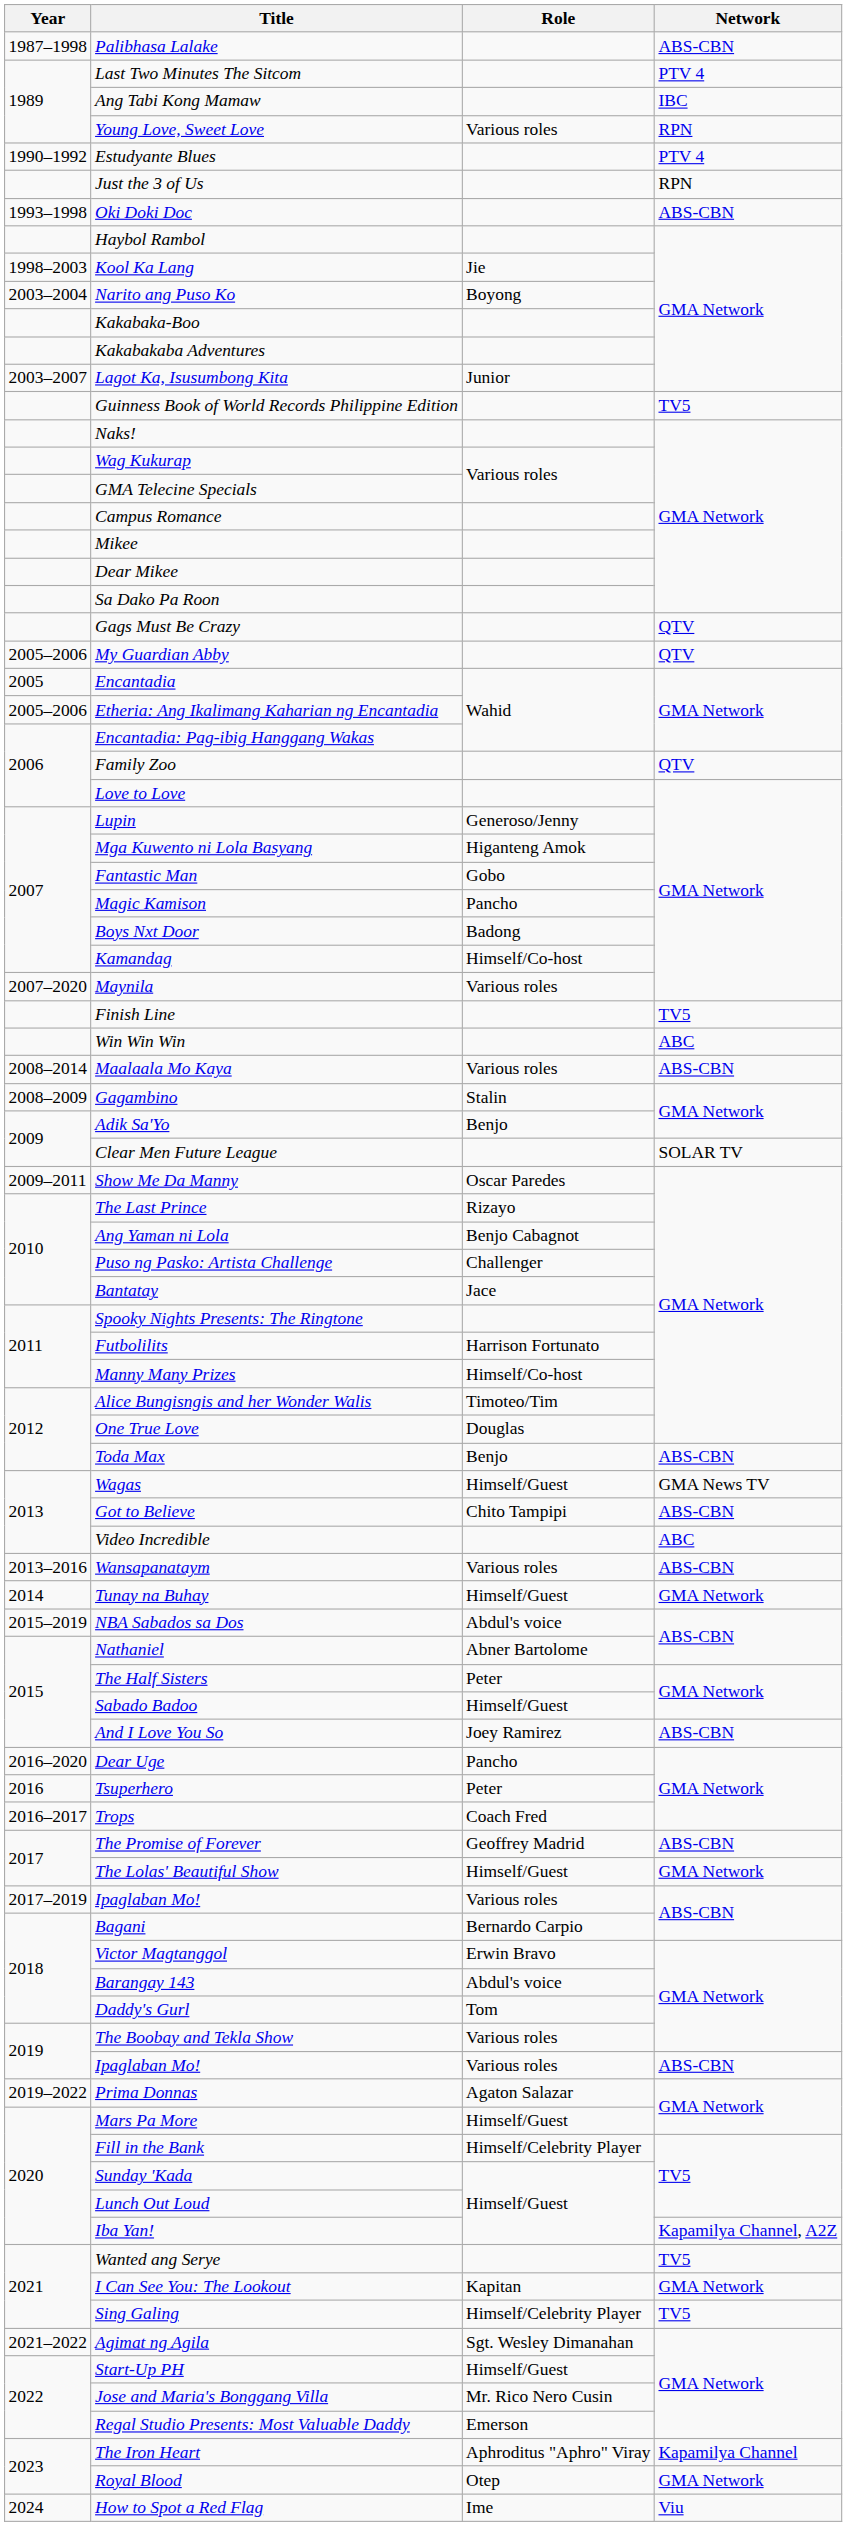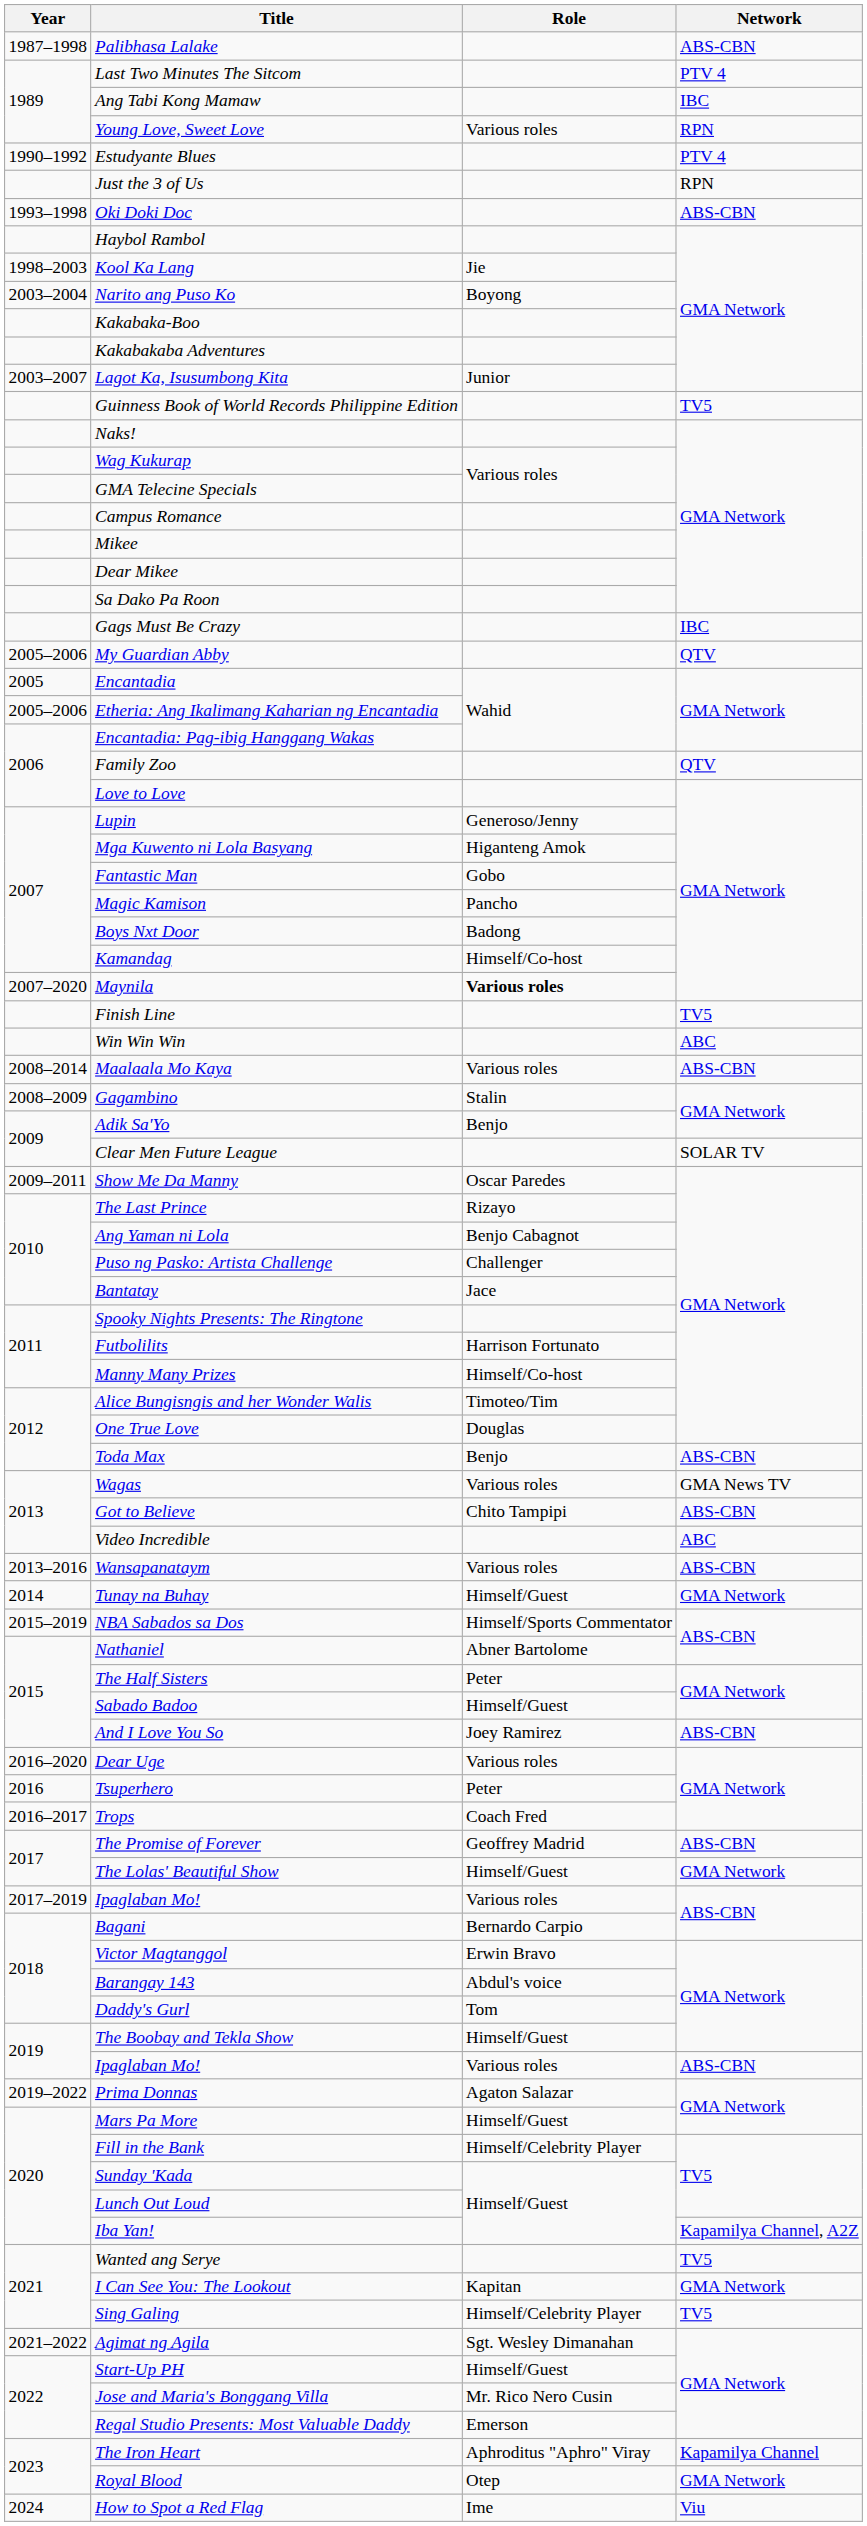 <table class="wikitable sortable">
 <tr>
 <th>Year</th>
 <th>Title</th>
 <th>Role</th>
 <th>Network</th>
 </tr>
 <tr>
 <td>1987–1998</td>
 <td><em><a href='#'>Palibhasa Lalake</a></em></td>
 <td></td>
 <td><a href='#'>ABS-CBN</a></td>
 </tr>
 <tr>
 <td rowspan="3">1989</td>
 <td><em>Last Two Minutes The Sitcom</em></td>
 <td></td>
 <td><a href='#'>PTV 4</a></td>
 </tr>
 <tr>
 <td><em>Ang Tabi Kong Mamaw</em></td>
 <td></td>
 <td><a href='#'>IBC</a></td>
 </tr>
 <tr>
 <td><em><a href='#'>Young Love, Sweet Love</a></em></td>
 <td>Various roles</td>
 <td><a href='#'>RPN</a></td>
 </tr>
 <tr>
 <td>1990–1992</td>
 <td><em>Estudyante Blues</em></td>
 <td></td>
 <td><a href='#'>PTV 4</a></td>
 </tr>
 <tr>
 <td></td>
 <td><em>Just the 3 of Us</em></td>
 <td></td>
 <td>RPN</td>
 </tr>
 <tr>
 <td>1993–1998</td>
 <td><em><a href='#'>Oki Doki Doc</a></em></td>
 <td></td>
 <td><a href='#'>ABS-CBN</a></td>
 </tr>
 <tr>
 <td></td>
 <td><em>Haybol Rambol</em></td>
 <td></td>
 <td rowspan="6"><a href='#'>GMA Network</a></td>
 </tr>
 <tr>
 <td>1998–2003</td>
 <td><em><a href='#'>Kool Ka Lang</a></em></td>
 <td>Jie</td>
 </tr>
 <tr>
 <td>2003–2004</td>
 <td><em><a href='#'>Narito ang Puso Ko</a></em></td>
 <td>Boyong</td>
 </tr>
 <tr>
 <td></td>
 <td><em>Kakabaka-Boo</em></td>
 <td></td>
 </tr>
 <tr>
 <td></td>
 <td><em>Kakabakaba Adventures</em></td>
 <td></td>
 </tr>
 <tr>
 <td>2003–2007</td>
 <td><em><a href='#'>Lagot Ka, Isusumbong Kita</a></em></td>
 <td>Junior</td>
 </tr>
 <tr>
 <td></td>
 <td><em>Guinness Book of World Records Philippine Edition</em></td>
 <td></td>
 <td><a href='#'>TV5</a></td>
 </tr>
 <tr>
 <td></td>
 <td><em>Naks!</em></td>
 <td></td>
 <td rowspan="7"><a href='#'>GMA Network</a></td>
 </tr>
 <tr>
 <td></td>
 <td><em><a href='#'>Wag Kukurap</a></em></td>
 <td rowspan="2">Various roles</td>
 </tr>
 <tr>
 <td></td>
 <td><em>GMA Telecine Specials</em></td>
 </tr>
 <tr>
 <td></td>
 <td><em>Campus Romance</em></td>
 <td></td>
 </tr>
 <tr>
 <td></td>
 <td><em>Mikee</em></td>
 <td></td>
 </tr>
 <tr>
 <td></td>
 <td><em>Dear Mikee</em></td>
 <td></td>
 </tr>
 <tr>
 <td></td>
 <td><em>Sa Dako Pa Roon</em></td>
 <td></td>
 </tr>
 <tr>
 <td></td>
 <td><em>Gags Must Be Crazy</em></td>
 <td></td>
-<td><a href='#'>QTV</a></td>
+<td><a href='#'>IBC</a></td>
 </tr>
 <tr>
 <td>2005–2006</td>
 <td><em><a href='#'>My Guardian Abby</a></em></td>
 <td></td>
 <td><a href='#'>QTV</a></td>
 </tr>
 <tr>
 <td>2005</td>
 <td><em><a href='#'>Encantadia</a></em></td>
 <td rowspan="3">Wahid</td>
 <td rowspan="3"><a href='#'>GMA Network</a></td>
 </tr>
 <tr>
 <td>2005–2006</td>
 <td><em><a href='#'>Etheria: Ang Ikalimang Kaharian ng Encantadia</a></em></td>
 </tr>
 <tr>
 <td rowspan="3">2006</td>
 <td><em><a href='#'>Encantadia: Pag-ibig Hanggang Wakas</a></em></td>
 </tr>
 <tr>
 <td><em>Family Zoo</em></td>
 <td></td>
 <td><a href='#'>QTV</a></td>
 </tr>
 <tr>
 <td><em><a href='#'>Love to Love</a></em></td>
 <td></td>
 <td rowspan="8"><a href='#'>GMA Network</a></td>
 </tr>
 <tr>
 <td rowspan="6">2007</td>
 <td><em><a href='#'>Lupin</a></em></td>
 <td>Generoso/Jenny</td>
 </tr>
 <tr>
 <td><em><a href='#'>Mga Kuwento ni Lola Basyang</a></em></td>
 <td>Higanteng Amok</td>
 </tr>
 <tr>
 <td><em><a href='#'>Fantastic Man</a></em></td>
 <td>Gobo</td>
 </tr>
 <tr>
 <td><em><a href='#'>Magic Kamison</a></em></td>
 <td>Pancho</td>
 </tr>
 <tr>
 <td><em><a href='#'>Boys Nxt Door</a></em></td>
 <td>Badong</td>
 </tr>
 <tr>
 <td><em><a href='#'>Kamandag</a></em></td>
 <td>Himself/Co-host</td>
 </tr>
 <tr>
 <td>2007–2020</td>
 <td><em><a href='#'>Maynila</a></em></td>
-<td>Various roles</td>
+<td><strong>Various roles</strong></td>
 </tr>
 <tr>
 <td></td>
 <td><em>Finish Line</em></td>
 <td></td>
 <td><a href='#'>TV5</a></td>
 </tr>
 <tr>
 <td></td>
 <td><em>Win Win Win</em></td>
 <td></td>
 <td><a href='#'>ABC</a></td>
 </tr>
 <tr>
 <td>2008–2014</td>
 <td><em><a href='#'>Maalaala Mo Kaya</a></em></td>
 <td>Various roles</td>
 <td><a href='#'>ABS-CBN</a></td>
 </tr>
 <tr>
 <td>2008–2009</td>
 <td><em><a href='#'>Gagambino</a></em></td>
 <td>Stalin</td>
 <td rowspan="2"><a href='#'>GMA Network</a></td>
 </tr>
 <tr>
 <td rowspan="2">2009</td>
 <td><em><a href='#'>Adik Sa'Yo</a></em></td>
 <td>Benjo</td>
 </tr>
 <tr>
 <td><em>Clear Men Future League</em></td>
 <td></td>
 <td>SOLAR TV</td>
 </tr>
 <tr>
 <td>2009–2011</td>
 <td><em><a href='#'>Show Me Da Manny</a></em></td>
 <td>Oscar Paredes</td>
 <td rowspan="10"><a href='#'>GMA Network</a></td>
 </tr>
 <tr>
 <td rowspan="4">2010</td>
 <td><em><a href='#'>The Last Prince</a></em></td>
 <td>Rizayo</td>
 </tr>
 <tr>
 <td><em><a href='#'>Ang Yaman ni Lola</a></em></td>
 <td>Benjo Cabagnot</td>
 </tr>
 <tr>
 <td><em><a href='#'>Puso ng Pasko: Artista Challenge</a></em></td>
 <td>Challenger</td>
 </tr>
 <tr>
 <td><em><a href='#'>Bantatay</a></em></td>
 <td>Jace</td>
 </tr>
 <tr>
 <td rowspan="3">2011</td>
 <td><em><a href='#'>Spooky Nights Presents: The Ringtone</a></em></td>
 <td></td>
 </tr>
 <tr>
 <td><em><a href='#'>Futbolilits</a></em></td>
 <td>Harrison Fortunato</td>
 </tr>
 <tr>
 <td><em><a href='#'>Manny Many Prizes</a></em></td>
 <td>Himself/Co-host</td>
 </tr>
 <tr>
 <td rowspan="3">2012</td>
 <td><em><a href='#'>Alice Bungisngis and her Wonder Walis</a></em></td>
 <td>Timoteo/Tim</td>
 </tr>
 <tr>
 <td><em><a href='#'>One True Love</a></em></td>
 <td>Douglas</td>
 </tr>
 <tr>
 <td><em><a href='#'>Toda Max</a></em></td>
 <td>Benjo</td>
 <td><a href='#'>ABS-CBN</a></td>
 </tr>
 <tr>
 <td rowspan="3">2013</td>
 <td><em><a href='#'>Wagas</a></em></td>
-<td>Himself/Guest</td>
+<td>Various roles</td>
 <td>GMA News TV</td>
 </tr>
 <tr>
 <td><em><a href='#'>Got to Believe</a></em></td>
 <td>Chito Tampipi</td>
 <td><a href='#'>ABS-CBN</a></td>
 </tr>
 <tr>
 <td><em>Video Incredible</em></td>
 <td></td>
 <td><a href='#'>ABC</a></td>
 </tr>
 <tr>
 <td>2013–2016</td>
 <td><em><a href='#'>Wansapanataym</a></em></td>
 <td>Various roles</td>
 <td><a href='#'>ABS-CBN</a></td>
 </tr>
 <tr>
 <td>2014</td>
 <td><em><a href='#'>Tunay na Buhay</a></em></td>
 <td>Himself/Guest</td>
 <td><a href='#'>GMA Network</a></td>
 </tr>
 <tr>
 <td>2015–2019</td>
 <td><em><a href='#'>NBA Sabados sa Dos</a></em></td>
-<td>Abdul's voice</td>
+<td>Himself/Sports Commentator</td>
 <td rowspan="2"><a href='#'>ABS-CBN</a></td>
 </tr>
 <tr>
 <td rowspan="4">2015</td>
 <td><em><a href='#'>Nathaniel</a></em></td>
 <td>Abner Bartolome</td>
 </tr>
 <tr>
 <td><em><a href='#'>The Half Sisters</a></em></td>
 <td>Peter</td>
 <td rowspan="2"><a href='#'>GMA Network</a></td>
 </tr>
 <tr>
 <td><em><a href='#'>Sabado Badoo</a></em></td>
 <td>Himself/Guest</td>
 </tr>
 <tr>
 <td><em><a href='#'>And I Love You So</a></em></td>
 <td>Joey Ramirez</td>
 <td><a href='#'>ABS-CBN</a></td>
 </tr>
 <tr>
 <td>2016–2020</td>
 <td><em><a href='#'>Dear Uge</a></em></td>
-<td>Pancho</td>
+<td>Various roles</td>
 <td rowspan="3"><a href='#'>GMA Network</a></td>
 </tr>
 <tr>
 <td>2016</td>
 <td><em><a href='#'>Tsuperhero</a></em></td>
 <td>Peter</td>
 </tr>
 <tr>
 <td>2016–2017</td>
 <td><em><a href='#'>Trops</a></em></td>
 <td>Coach Fred</td>
 </tr>
 <tr>
 <td rowspan="2">2017</td>
 <td><em><a href='#'>The Promise of Forever</a></em></td>
 <td>Geoffrey Madrid</td>
 <td><a href='#'>ABS-CBN</a></td>
 </tr>
 <tr>
 <td><em><a href='#'>The Lolas' Beautiful Show</a></em></td>
 <td>Himself/Guest</td>
 <td><a href='#'>GMA Network</a></td>
 </tr>
 <tr>
 <td>2017–2019</td>
 <td><em><a href='#'>Ipaglaban Mo!</a></em></td>
 <td>Various roles</td>
 <td rowspan="2"><a href='#'>ABS-CBN</a></td>
 </tr>
 <tr>
 <td rowspan="4">2018</td>
 <td><em><a href='#'>Bagani</a></em></td>
 <td>Bernardo Carpio</td>
 </tr>
 <tr>
 <td><em><a href='#'>Victor Magtanggol</a></em></td>
 <td>Erwin Bravo</td>
 <td rowspan="4"><a href='#'>GMA Network</a></td>
 </tr>
 <tr>
 <td><em><a href='#'>Barangay 143</a></em></td>
 <td>Abdul's voice</td>
 </tr>
 <tr>
 <td><em><a href='#'>Daddy's Gurl</a></em></td>
 <td>Tom</td>
 </tr>
 <tr>
 <td rowspan="2">2019</td>
 <td><em><a href='#'>The Boobay and Tekla Show</a></em></td>
-<td>Various roles</td>
+<td>Himself/Guest</td>
 </tr>
 <tr>
 <td><em><a href='#'>Ipaglaban Mo!</a></em></td>
 <td>Various roles</td>
 <td><a href='#'>ABS-CBN</a></td>
 </tr>
 <tr>
 <td>2019–2022</td>
 <td><em><a href='#'>Prima Donnas</a></em></td>
 <td>Agaton Salazar</td>
 <td rowspan="2"><a href='#'>GMA Network</a></td>
 </tr>
 <tr>
 <td rowspan="5">2020</td>
 <td><em><a href='#'>Mars Pa More</a></em></td>
 <td>Himself/Guest</td>
 </tr>
 <tr>
 <td><em><a href='#'>Fill in the Bank</a></em></td>
 <td>Himself/Celebrity Player</td>
 <td rowspan="3"><a href='#'>TV5</a></td>
 </tr>
 <tr>
 <td><em><a href='#'>Sunday 'Kada</a></em></td>
 <td rowspan="3">Himself/Guest</td>
 </tr>
 <tr>
 <td><em><a href='#'>Lunch Out Loud</a></em></td>
 </tr>
 <tr>
 <td><em><a href='#'>Iba Yan!</a></em></td>
 <td><a href='#'>Kapamilya Channel</a>, <a href='#'>A2Z</a></td>
 </tr>
 <tr>
 <td rowspan="3">2021</td>
 <td><em>Wanted ang Serye</em></td>
 <td></td>
 <td><a href='#'>TV5</a></td>
 </tr>
 <tr>
 <td><em><a href='#'>I Can See You: The Lookout</a></em></td>
 <td>Kapitan</td>
 <td><a href='#'>GMA Network</a></td>
 </tr>
 <tr>
 <td><em><a href='#'>Sing Galing</a></em></td>
 <td>Himself/Celebrity Player</td>
 <td><a href='#'>TV5</a></td>
 </tr>
 <tr>
 <td>2021–2022</td>
 <td><em><a href='#'>Agimat ng Agila</a></em></td>
 <td>Sgt. Wesley Dimanahan</td>
 <td rowspan="4"><a href='#'>GMA Network</a></td>
 </tr>
 <tr>
 <td rowspan="3">2022</td>
 <td><em><a href='#'>Start-Up PH</a></em></td>
 <td>Himself/Guest</td>
 </tr>
 <tr>
 <td><em><a href='#'>Jose and Maria's Bonggang Villa</a></em></td>
 <td>Mr. Rico Nero Cusin</td>
 </tr>
 <tr>
 <td><em><a href='#'>Regal Studio Presents: Most Valuable Daddy</a></em></td>
 <td>Emerson</td>
 </tr>
 <tr>
 <td rowspan="2">2023</td>
 <td><em><a href='#'>The Iron Heart</a></em></td>
 <td>Aphroditus "Aphro" Viray</td>
 <td><a href='#'>Kapamilya Channel</a></td>
 </tr>
 <tr>
 <td><em><a href='#'>Royal Blood</a></em></td>
 <td>Otep</td>
 <td><a href='#'>GMA Network</a></td>
 </tr>
 <tr>
 <td>2024</td>
 <td><em><a href='#'>How to Spot a Red Flag</a></em></td>
 <td>Ime</td>
 <td><a href='#'>Viu</a></td>
 </tr>
 </table>
